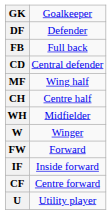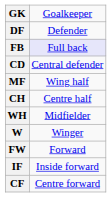 <table class="wikitable plainrowheaders" style="text-align:center;margin-left:1em;float:right">
 <tr>
 <th>GK</th>
 <td><a href='#'>Goalkeeper</a></td>
 </tr>
 <tr>
 <th>DF</th>
 <td><a href='#'>Defender</a></td>
 </tr>
 <tr>
 <th>FB</th>
-<td><a href='#'>Full back</a></td>
+<td style="background: lavender;"><a href='#'>Full back</a></td>
 </tr>
 <tr>
 <th>CD</th>
 <td><a href='#'>Central defender</a></td>
 </tr>
 <tr>
 <th>MF</th>
 <td><a href='#'>Wing half</a></td>
 </tr>
 <tr>
 <th>CH</th>
 <td><a href='#'>Centre half</a></td>
 </tr>
 <tr>
 <th>WH</th>
 <td><a href='#'>Midfielder</a></td>
 </tr>
 <tr>
 <th>W</th>
 <td><a href='#'>Winger</a></td>
 </tr>
 <tr>
 <th>FW</th>
 <td><a href='#'>Forward</a></td>
 </tr>
 <tr>
 <th>IF</th>
 <td><a href='#'>Inside forward</a></td>
 </tr>
 <tr>
 <th>CF</th>
 <td><a href='#'>Centre forward</a></td>
 </tr>
-<tr>
-<th>U</th>
-<td><a href='#'>Utility player</a></td>
-</tr>
 </table>
